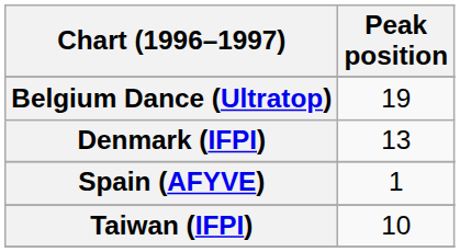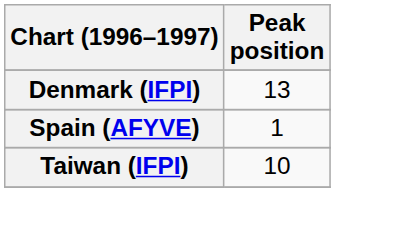 <table class="wikitable sortable plainrowheaders" style="text-align:center">
 <tr>
 <th>Chart (1996–1997)</th>
 <th>Peak<br>position</th>
 </tr>
 <tr>
-</tr>
-<tr>
-<th scope="row">Belgium Dance (<a href='#'>Ultratop</a>)</th>
-<td>19</td>
 </tr>
 <tr>
 <th scope="row">Denmark (<a href='#'>IFPI</a>)</th>
 <td>13</td>
 </tr>
 <tr>
 </tr>
 <tr>
 </tr>
 <tr>
 </tr>
 <tr>
 </tr>
 <tr>
 </tr>
 <tr>
 <th scope="row">Spain (<a href='#'>AFYVE</a>)</th>
 <td>1</td>
 </tr>
 <tr>
 </tr>
 <tr>
 <th scope="row">Taiwan (<a href='#'>IFPI</a>)</th>
 <td>10</td>
 </tr>
 <tr>
 </tr>
 </table>
